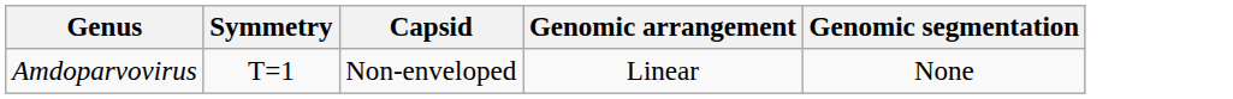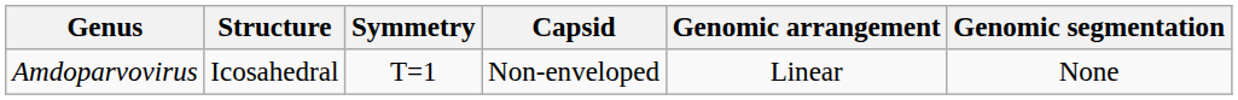 <table class="wikitable sortable" style="text-align:center">
 <tr>
 <th>Genus</th>
+<th>Structure</th>
 <th>Symmetry</th>
 <th>Capsid</th>
 <th>Genomic arrangement</th>
 <th>Genomic segmentation</th>
 </tr>
 <tr>
 <td><em>Amdoparvovirus</em></td>
+<td>Icosahedral</td>
 <td>T=1</td>
 <td>Non-enveloped</td>
 <td>Linear</td>
 <td>None</td>
 </tr>
 </table>
